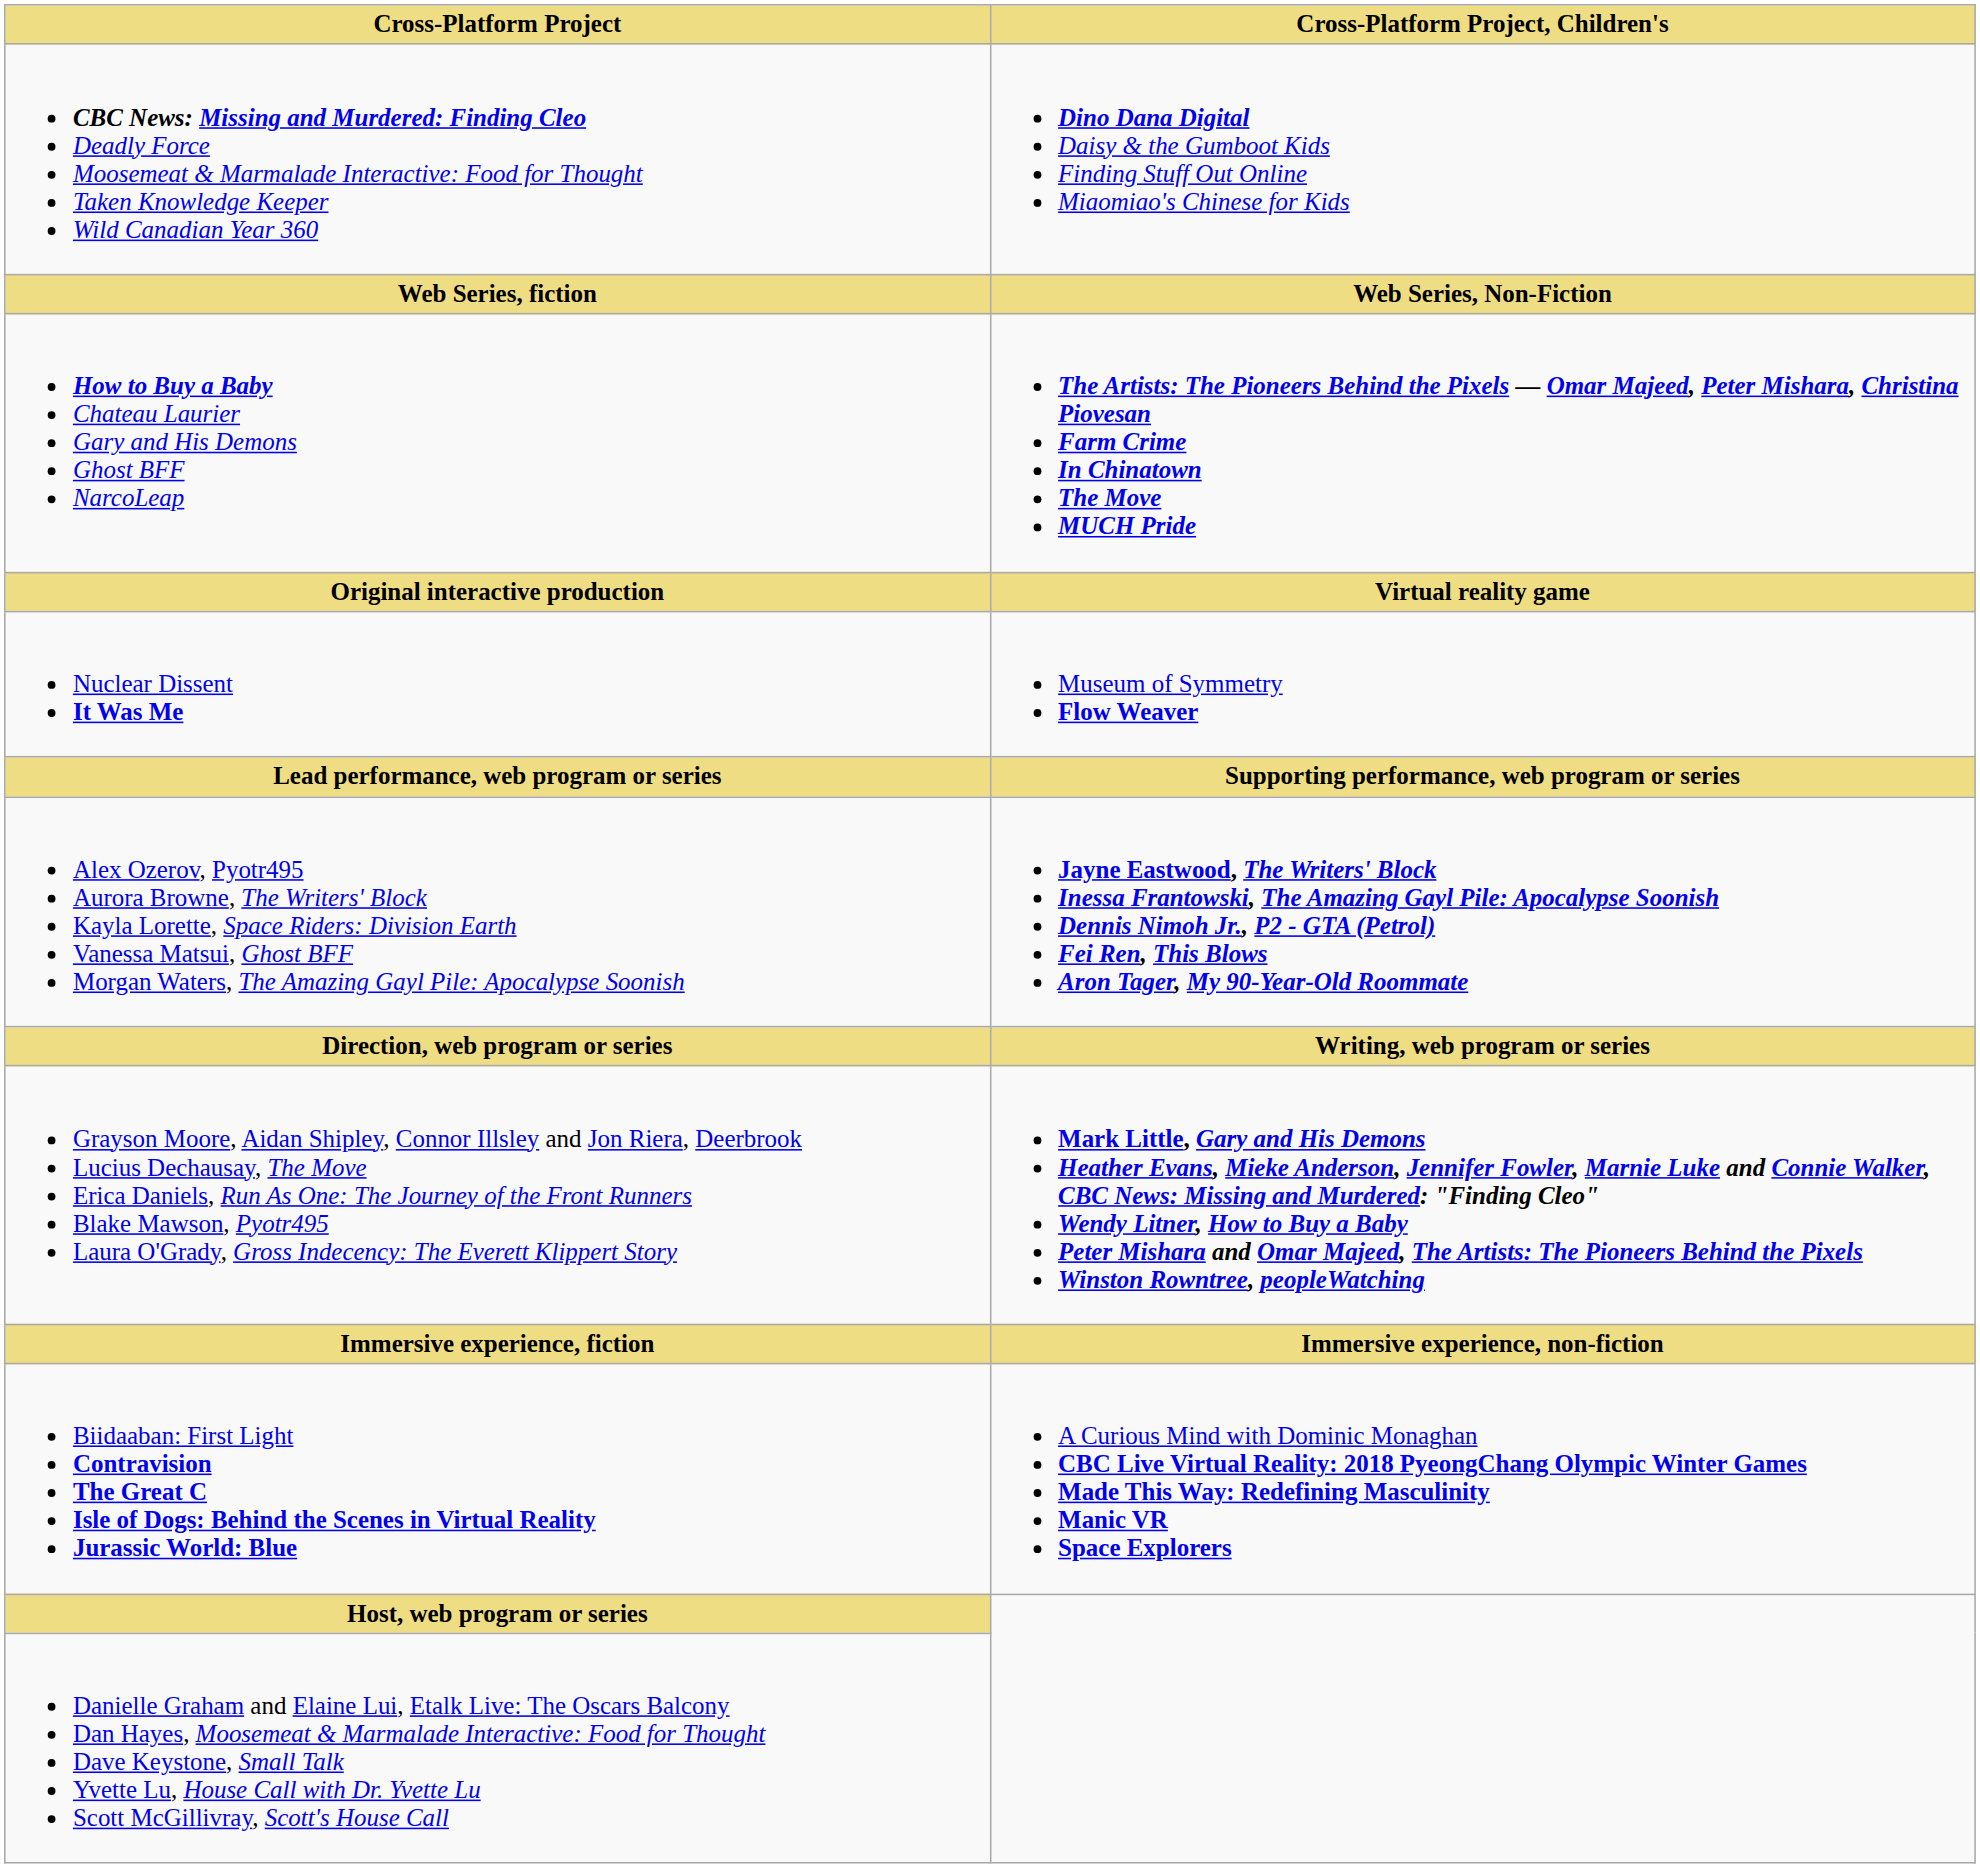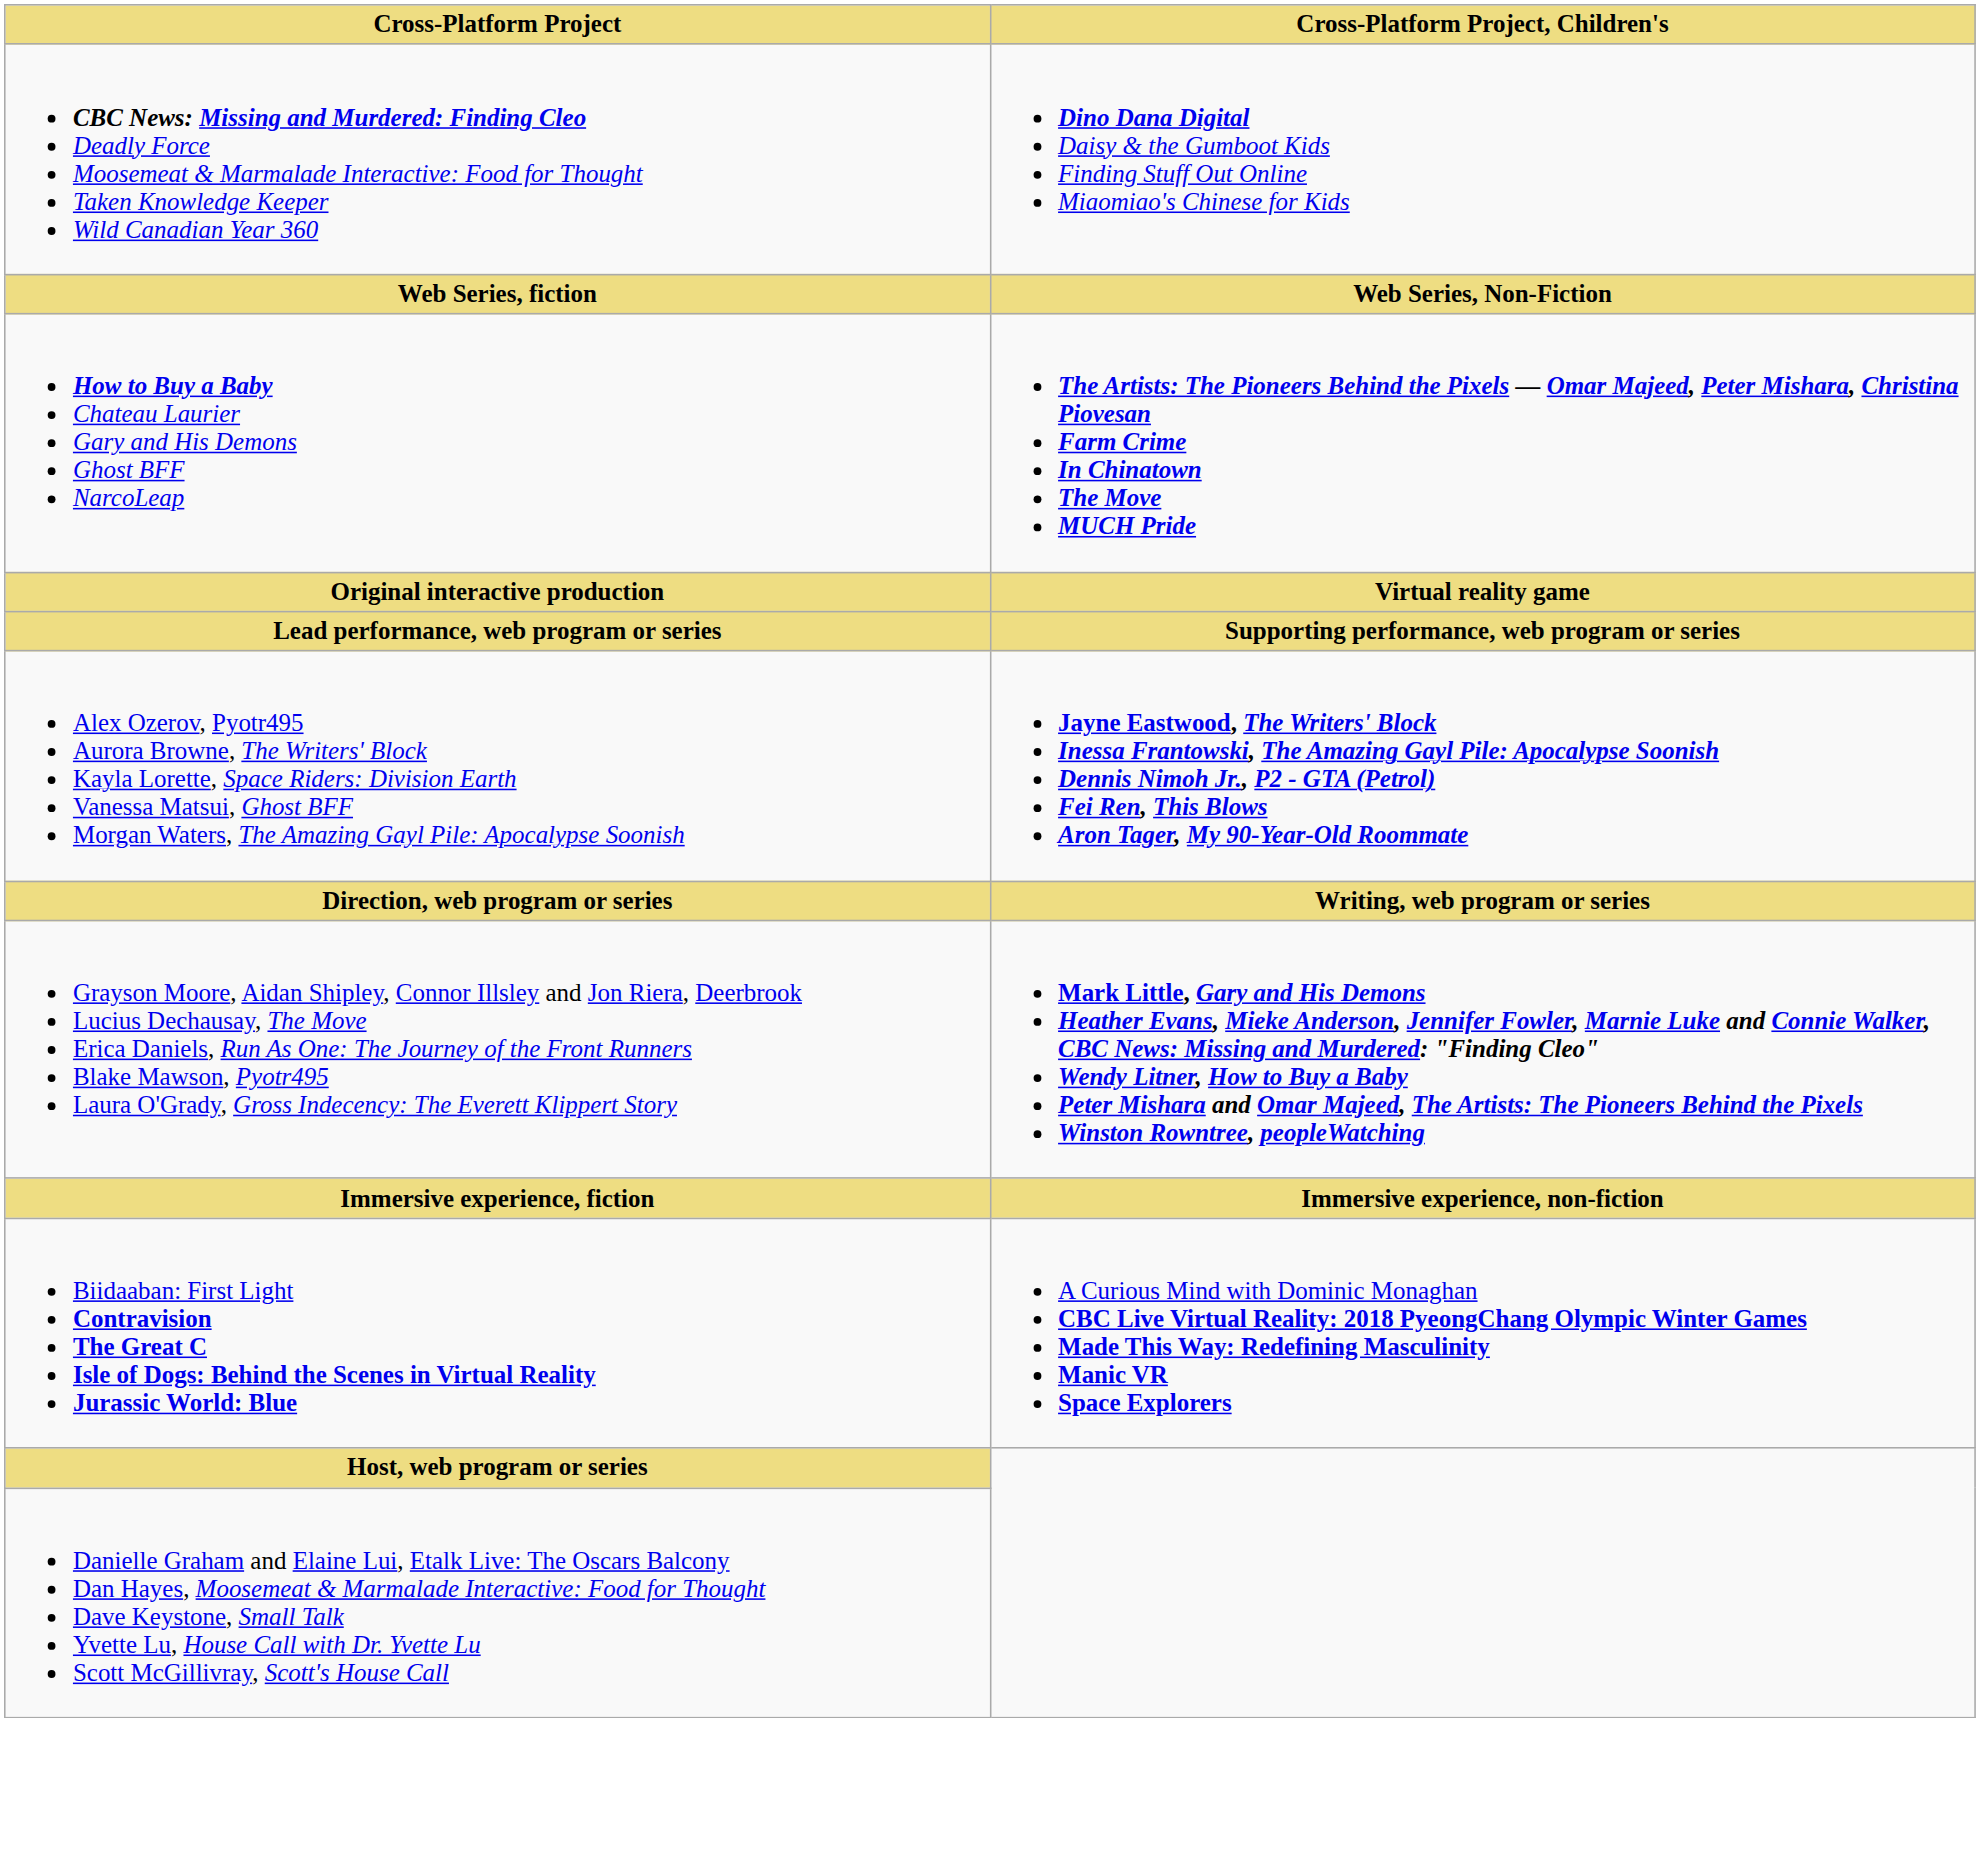 <table class=wikitable width="100%">
 <tr>
 <th style="background:#EEDD82; width:50%">Cross-Platform Project</th>
 <th style="background:#EEDD82; width:50%">Cross-Platform Project, Children's</th>
 </tr>
 <tr>
 <td valign="top"><br><ul><li> <strong><em>CBC News: <a href='#'>Missing and Murdered: Finding Cleo</a></em></strong></li><li><em><a href='#'>Deadly Force</a></em></li><li><em><a href='#'>Moosemeat & Marmalade Interactive: Food for Thought</a></em></li><li><em><a href='#'>Taken Knowledge Keeper</a></em></li><li><em><a href='#'>Wild Canadian Year 360</a></em></li></ul></td>
 <td valign="top"><br><ul><li> <strong><em><a href='#'>Dino Dana Digital</a></em></strong></li><li><em><a href='#'>Daisy & the Gumboot Kids</a></em></li><li><em><a href='#'>Finding Stuff Out Online</a></em></li><li><em><a href='#'>Miaomiao's Chinese for Kids</a></em></li></ul></td>
 </tr>
 <tr>
 <th style="background:#EEDD82; width:50%">Web Series, fiction</th>
 <th style="background:#EEDD82; width:50%">Web Series, Non-Fiction</th>
 </tr>
 <tr>
 <td valign="top"><br><ul><li> <strong><em><a href='#'>How to Buy a Baby</a></em></strong></li><li><em><a href='#'>Chateau Laurier</a></em></li><li><em><a href='#'>Gary and His Demons</a></em></li><li><em><a href='#'>Ghost BFF</a></em></li><li><em><a href='#'>NarcoLeap</a></em></li></ul></td>
 <td valign="top"><br><ul><li> <strong><em><a href='#'>The Artists: The Pioneers Behind the Pixels</a><em> — <a href='#'>Omar Majeed</a>, <a href='#'>Peter Mishara</a>, <a href='#'>Christina Piovesan</a><strong></li><li></em><a href='#'>Farm Crime</a><em></li><li></em><a href='#'>In Chinatown</a><em></li><li></em><a href='#'>The Move</a><em></li><li></em><a href='#'>MUCH Pride</a><em></li></ul></td>
 </tr>
 <tr>
 <th style="background:#EEDD82; width:50%">Original interactive production</th>
 <th style="background:#EEDD82; width:50%">Virtual reality game</th>
-</tr>
-<tr>
-<td valign="top"><br><ul><li> </em></strong><a href='#'>Nuclear Dissent</a><strong><em></li><li></em><a href='#'>It Was Me</a><em></li></ul></td>
-<td valign="top"><br><ul><li> </em></strong><a href='#'>Museum of Symmetry</a><strong><em></li><li></em><a href='#'>Flow Weaver</a><em></li></ul></td>
 </tr>
 <tr>
 <th style="background:#EEDD82; width:50%">Lead performance, web program or series</th>
 <th style="background:#EEDD82; width:50%">Supporting performance, web program or series</th>
 </tr>
 <tr>
 <td valign="top"><br><ul><li> </strong><a href='#'>Alex Ozerov</a>, </em><a href='#'>Pyotr495</a></em></strong></li><li><a href='#'>Aurora Browne</a>, <em><a href='#'>The Writers' Block</a></em></li><li><a href='#'>Kayla Lorette</a>, <em><a href='#'>Space Riders: Division Earth</a></em></li><li><a href='#'>Vanessa Matsui</a>, <em><a href='#'>Ghost BFF</a></em></li><li><a href='#'>Morgan Waters</a>, <em><a href='#'>The Amazing Gayl Pile: Apocalypse Soonish</a></em></li></ul></td>
 <td valign="top"><br><ul><li> <strong><a href='#'>Jayne Eastwood</a>, <em><a href='#'>The Writers' Block</a><strong><em></li><li><a href='#'>Inessa Frantowski</a>, </em><a href='#'>The Amazing Gayl Pile: Apocalypse Soonish</a><em></li><li><a href='#'>Dennis Nimoh Jr.</a>, </em><a href='#'>P2 - GTA (Petrol)</a><em></li><li><a href='#'>Fei Ren</a>, </em><a href='#'>This Blows</a><em></li><li><a href='#'>Aron Tager</a>, </em><a href='#'>My 90-Year-Old Roommate</a><em></li></ul></td>
 </tr>
 <tr>
 <th style="background:#EEDD82; width:50%">Direction, web program or series</th>
 <th style="background:#EEDD82; width:50%">Writing, web program or series</th>
 </tr>
 <tr>
 <td valign="top"><br><ul><li> </strong><a href='#'>Grayson Moore</a>, <a href='#'>Aidan Shipley</a>, <a href='#'>Connor Illsley</a> and <a href='#'>Jon Riera</a>, </em><a href='#'>Deerbrook</a></em></strong></li><li><a href='#'>Lucius Dechausay</a>, <em><a href='#'>The Move</a></em></li><li><a href='#'>Erica Daniels</a>, <em><a href='#'>Run As One: The Journey of the Front Runners</a></em></li><li><a href='#'>Blake Mawson</a>, <em><a href='#'>Pyotr495</a></em></li><li><a href='#'>Laura O'Grady</a>, <em><a href='#'>Gross Indecency: The Everett Klippert Story</a></em></li></ul></td>
 <td valign="top"><br><ul><li> <strong><a href='#'>Mark Little</a>, <em><a href='#'>Gary and His Demons</a><strong><em></li><li><a href='#'>Heather Evans</a>, <a href='#'>Mieke Anderson</a>, <a href='#'>Jennifer Fowler</a>, <a href='#'>Marnie Luke</a> and <a href='#'>Connie Walker</a>, </em><a href='#'>CBC News: Missing and Murdered</a><em>: "Finding Cleo"</li><li><a href='#'>Wendy Litner</a>, </em><a href='#'>How to Buy a Baby</a><em></li><li><a href='#'>Peter Mishara</a> and <a href='#'>Omar Majeed</a>, </em><a href='#'>The Artists: The Pioneers Behind the Pixels</a><em></li><li><a href='#'>Winston Rowntree</a>, </em><a href='#'>peopleWatching</a><em></li></ul></td>
 </tr>
 <tr>
 <th style="background:#EEDD82; width:50%">Immersive experience, fiction</th>
 <th style="background:#EEDD82; width:50%">Immersive experience, non-fiction</th>
 </tr>
 <tr>
 <td valign="top"><br><ul><li> </em></strong><a href='#'>Biidaaban: First Light</a><strong><em></li><li></em><a href='#'>Contravision</a><em></li><li></em><a href='#'>The Great C</a><em></li><li></em><a href='#'>Isle of Dogs: Behind the Scenes in Virtual Reality</a><em></li><li></em><a href='#'>Jurassic World: Blue</a><em></li></ul></td>
 <td valign="top"><br><ul><li> </em></strong><a href='#'>A Curious Mind with Dominic Monaghan</a><strong><em></li><li></em><a href='#'>CBC Live Virtual Reality: 2018 PyeongChang Olympic Winter Games</a><em></li><li></em><a href='#'>Made This Way: Redefining Masculinity</a><em></li><li></em><a href='#'>Manic VR</a><em></li><li></em><a href='#'>Space Explorers</a><em></li></ul></td>
 </tr>
 <tr>
 <th style="background:#EEDD82; width:50%">Host, web program or series</th>
 </tr>
 <tr>
 <td valign="top"><br><ul><li> </strong><a href='#'>Danielle Graham</a> and <a href='#'>Elaine Lui</a>, </em><a href='#'>Etalk Live: The Oscars Balcony</a></em></strong></li><li><a href='#'>Dan Hayes</a>, <em><a href='#'>Moosemeat & Marmalade Interactive: Food for Thought</a></em></li><li><a href='#'>Dave Keystone</a>, <em><a href='#'>Small Talk</a></em></li><li><a href='#'>Yvette Lu</a>, <em><a href='#'>House Call with Dr. Yvette Lu</a></em></li><li><a href='#'>Scott McGillivray</a>, <em><a href='#'>Scott's House Call</a></em></li></ul></td>
 </tr>
 </table>
